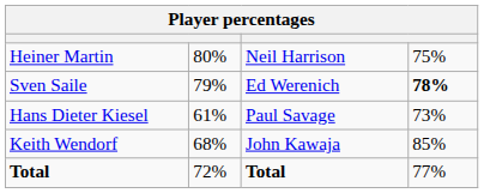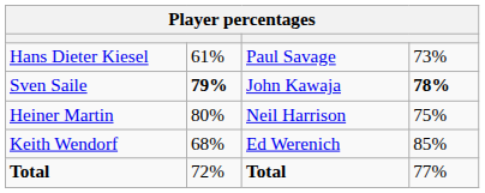 <table class="wikitable">
 <tr>
 <th colspan="4" style="width:400px;">Player percentages</th>
 </tr>
 <tr>
 <th colspan="2" style="width:200px;"></th>
 <th colspan="2" style="width:200px;"></th>
 </tr>
 <tr>
+<td><a href='#'>Hans Dieter Kiesel</a></td>
+<td>61%</td>
+<td><a href='#'>Paul Savage</a></td>
+<td>73%</td>
+</tr>
+<tr>
+<td><a href='#'>Sven Saile</a></td>
+<td><strong>79%</strong></td>
+<td><a href='#'>John Kawaja</a></td>
+<td><strong>78%</strong></td>
+</tr>
+<tr>
 <td><a href='#'>Heiner Martin</a></td>
 <td>80%</td>
 <td><a href='#'>Neil Harrison</a></td>
 <td>75%</td>
 </tr>
 <tr>
-<td><a href='#'>Sven Saile</a></td>
-<td>79%</td>
-<td><a href='#'>Ed Werenich</a></td>
-<td><strong>78%</strong></td>
-</tr>
-<tr>
-<td><a href='#'>Hans Dieter Kiesel</a></td>
-<td>61%</td>
-<td><a href='#'>Paul Savage</a></td>
-<td>73%</td>
-</tr>
-<tr>
 <td><a href='#'>Keith Wendorf</a></td>
 <td>68%</td>
-<td><a href='#'>John Kawaja</a></td>
+<td><a href='#'>Ed Werenich</a></td>
 <td>85%</td>
 </tr>
 <tr>
 <td><strong>Total</strong></td>
 <td>72%</td>
 <td><strong>Total</strong></td>
 <td>77%</td>
 </tr>
 </table>
